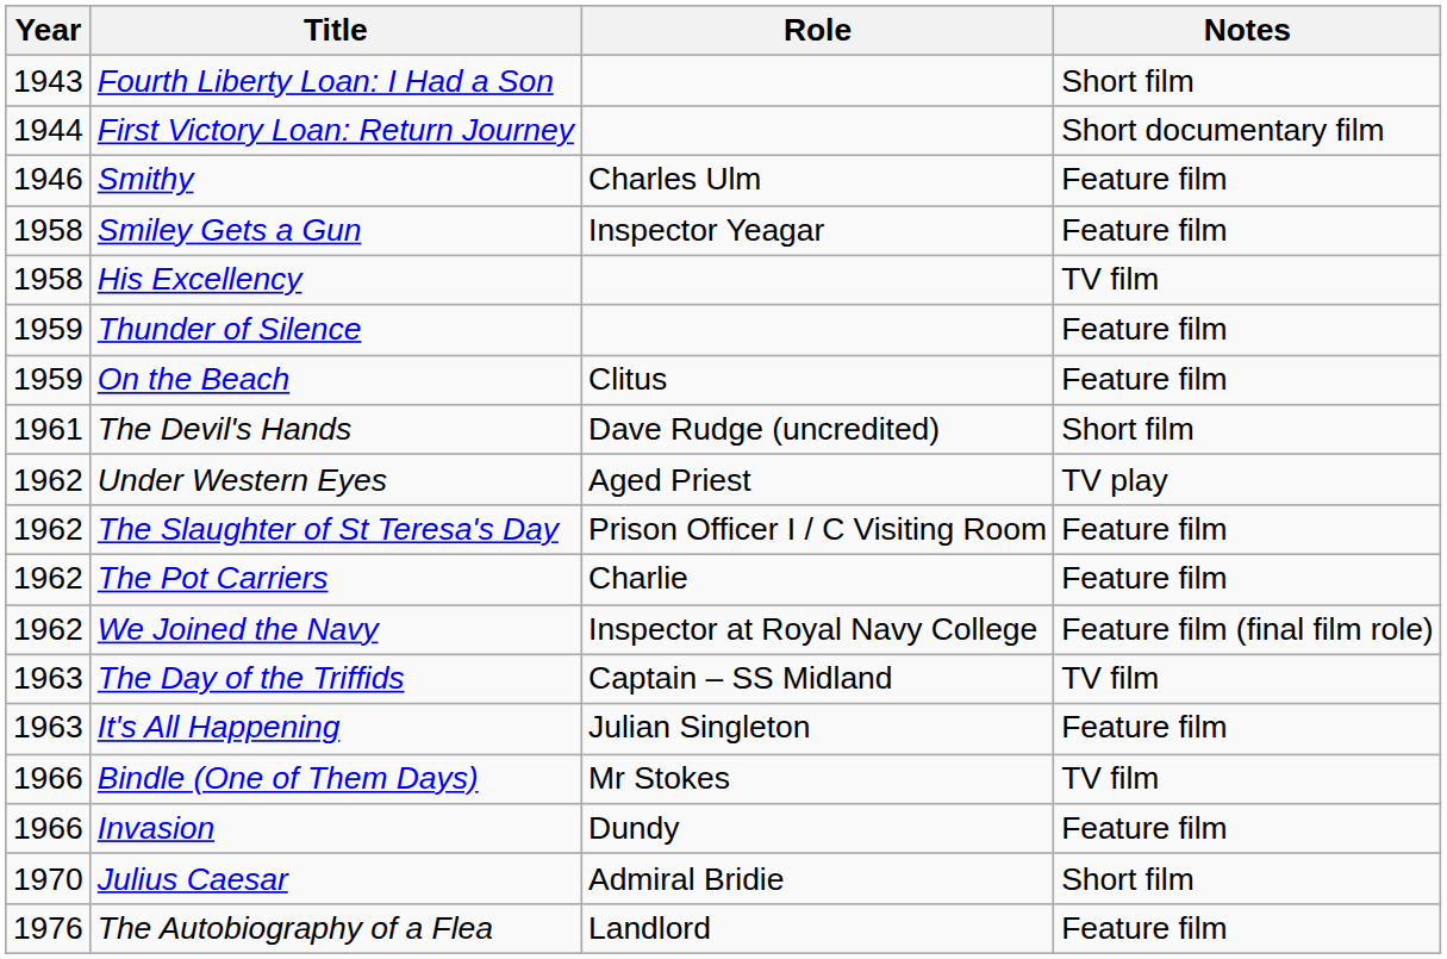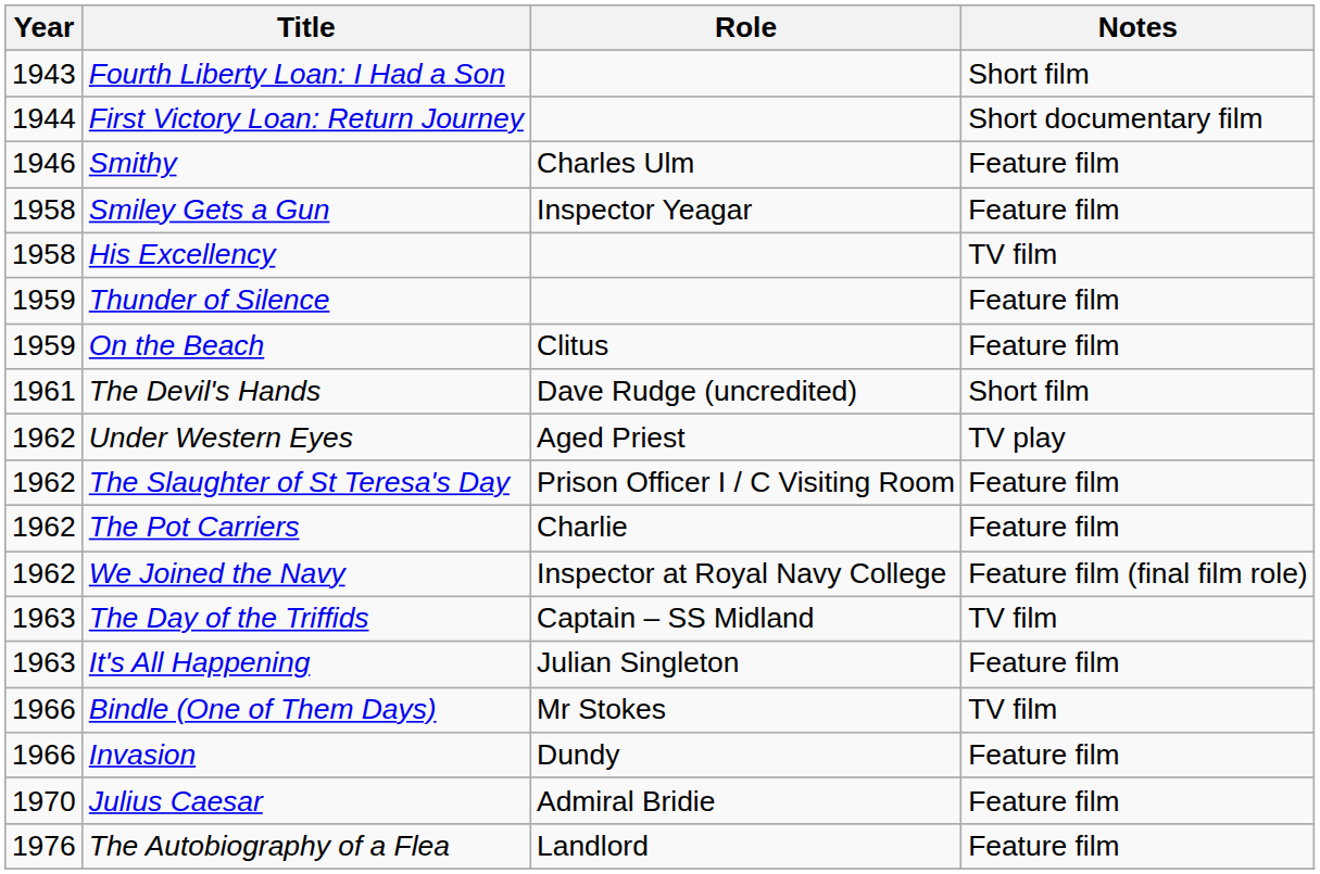 <table class="wikitable">
 <tr>
 <th>Year</th>
 <th>Title</th>
 <th>Role</th>
 <th>Notes</th>
 </tr>
 <tr>
 <td>1943</td>
 <td><em><a href='#'>Fourth Liberty Loan: I Had a Son</a></em></td>
 <td></td>
 <td>Short film</td>
 </tr>
 <tr>
 <td>1944</td>
 <td><em><a href='#'>First Victory Loan: Return Journey</a></em></td>
 <td></td>
 <td>Short documentary film</td>
 </tr>
 <tr>
 <td>1946</td>
 <td><em><a href='#'>Smithy</a></em></td>
 <td>Charles Ulm</td>
 <td>Feature film</td>
 </tr>
 <tr>
 <td>1958</td>
 <td><em><a href='#'>Smiley Gets a Gun</a></em></td>
 <td>Inspector Yeagar</td>
 <td>Feature film</td>
 </tr>
 <tr>
 <td>1958</td>
 <td><em><a href='#'>His Excellency</a></em></td>
 <td></td>
 <td>TV film</td>
 </tr>
 <tr>
 <td>1959</td>
 <td><em><a href='#'>Thunder of Silence</a></em></td>
 <td></td>
 <td>Feature film</td>
 </tr>
 <tr>
 <td>1959</td>
 <td><em><a href='#'>On the Beach</a></em></td>
 <td>Clitus</td>
 <td>Feature film</td>
 </tr>
 <tr>
 <td>1961</td>
 <td><em>The Devil's Hands</em></td>
 <td>Dave Rudge (uncredited)</td>
 <td>Short film</td>
 </tr>
 <tr>
 <td>1962</td>
 <td><em>Under Western Eyes</em></td>
 <td>Aged Priest</td>
 <td>TV play</td>
 </tr>
 <tr>
 <td>1962</td>
 <td><em><a href='#'>The Slaughter of St Teresa's Day</a></em></td>
 <td>Prison Officer I / C Visiting Room</td>
 <td>Feature film</td>
 </tr>
 <tr>
 <td>1962</td>
 <td><em><a href='#'>The Pot Carriers</a></em></td>
 <td>Charlie</td>
 <td>Feature film</td>
 </tr>
 <tr>
 <td>1962</td>
 <td><em><a href='#'>We Joined the Navy</a></em></td>
 <td>Inspector at Royal Navy College</td>
 <td>Feature film (final film role)</td>
 </tr>
 <tr>
 <td>1963</td>
 <td><em><a href='#'>The Day of the Triffids</a></em></td>
 <td>Captain – SS Midland</td>
 <td>TV film</td>
 </tr>
 <tr>
 <td>1963</td>
 <td><em><a href='#'>It's All Happening</a></em></td>
 <td>Julian Singleton</td>
 <td>Feature film</td>
 </tr>
 <tr>
 <td>1966</td>
 <td><em><a href='#'>Bindle (One of Them Days)</a></em></td>
 <td>Mr Stokes</td>
 <td>TV film</td>
 </tr>
 <tr>
 <td>1966</td>
 <td><em><a href='#'>Invasion</a></em></td>
 <td>Dundy</td>
 <td>Feature film</td>
 </tr>
 <tr>
 <td>1970</td>
 <td><em><a href='#'>Julius Caesar</a></em></td>
 <td>Admiral Bridie</td>
-<td>Short film</td>
+<td>Feature film</td>
 </tr>
 <tr>
 <td>1976</td>
 <td><em>The Autobiography of a Flea</em></td>
 <td>Landlord</td>
 <td>Feature film</td>
 </tr>
 </table>
